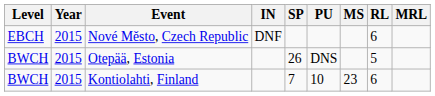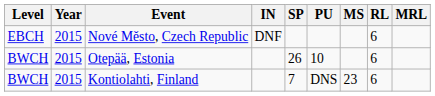 <table class="wikitable">
 <tr>
 <th>Level</th>
 <th>Year</th>
 <th>Event</th>
 <th>IN</th>
 <th>SP</th>
 <th>PU</th>
 <th>MS</th>
 <th>RL</th>
 <th>MRL</th>
 </tr>
 <tr>
 <td><a href='#'>EBCH</a></td>
 <td align="left"><a href='#'>2015</a></td>
 <td> <a href='#'>Nové Město</a>, <a href='#'>Czech Republic</a></td>
 <td>DNF</td>
 <td></td>
 <td></td>
 <td></td>
 <td>6</td>
 <td></td>
 </tr>
 <tr>
 <td><a href='#'>BWCH</a></td>
 <td align="left"><a href='#'>2015</a></td>
 <td> <a href='#'>Otepää</a>, <a href='#'>Estonia</a></td>
 <td></td>
 <td>26</td>
-<td>DNS</td>
+<td>10</td>
 <td></td>
-<td>5</td>
+<td>6</td>
 <td></td>
 </tr>
 <tr>
 <td><a href='#'>BWCH</a></td>
 <td align="left"><a href='#'>2015</a></td>
 <td> <a href='#'>Kontiolahti</a>, <a href='#'>Finland</a></td>
 <td></td>
 <td>7</td>
-<td>10</td>
+<td>DNS</td>
 <td>23</td>
 <td>6</td>
 <td></td>
 </tr>
 </table>
